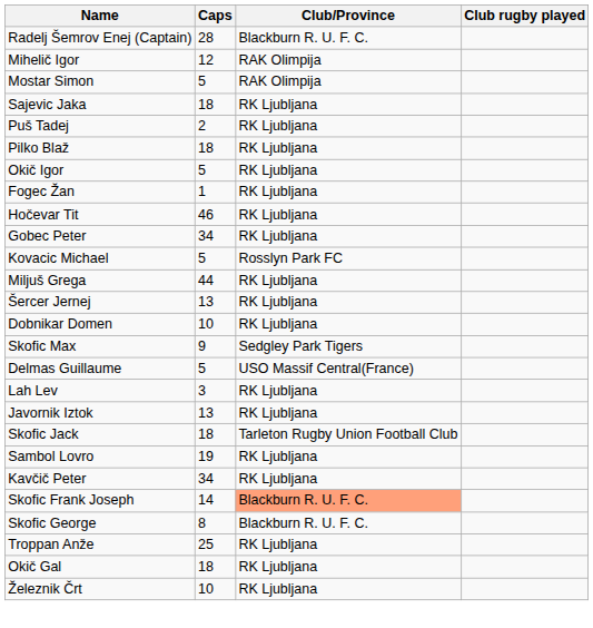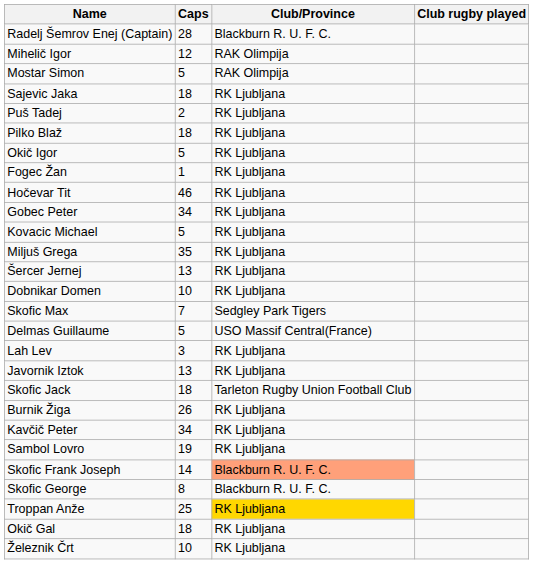 <table class="wikitable">
 <tr>
 <th>Name</th>
 <th>Caps</th>
 <th>Club/Province</th>
 <th>Club rugby played</th>
 </tr>
 <tr>
 <td>Radelj Šemrov Enej (Captain)</td>
 <td>28</td>
 <td>Blackburn R. U. F. C.</td>
 <td></td>
 </tr>
 <tr>
 <td>Mihelič Igor</td>
 <td>12</td>
 <td>RAK Olimpija</td>
 <td></td>
 </tr>
 <tr>
 <td>Mostar Simon</td>
 <td>5</td>
 <td>RAK Olimpija</td>
 <td></td>
 </tr>
 <tr>
 <td>Sajevic Jaka</td>
 <td>18</td>
 <td>RK Ljubljana</td>
 <td></td>
 </tr>
 <tr>
 <td>Puš Tadej</td>
 <td>2</td>
 <td>RK Ljubljana</td>
 <td></td>
 </tr>
 <tr>
 <td>Pilko Blaž</td>
 <td>18</td>
 <td>RK Ljubljana</td>
 <td></td>
 </tr>
 <tr>
 <td>Okič Igor</td>
 <td>5</td>
 <td>RK Ljubljana</td>
 <td></td>
 </tr>
 <tr>
 <td>Fogec Žan</td>
 <td>1</td>
 <td>RK Ljubljana</td>
 <td></td>
 </tr>
 <tr>
 <td>Hočevar Tit</td>
 <td>46</td>
 <td>RK Ljubljana</td>
 <td></td>
 </tr>
 <tr>
 <td>Gobec Peter</td>
 <td>34</td>
 <td>RK Ljubljana</td>
 <td></td>
 </tr>
 <tr>
 <td>Kovacic Michael</td>
 <td>5</td>
-<td>Rosslyn Park FC</td>
+<td>RK Ljubljana</td>
 <td></td>
 </tr>
 <tr>
 <td>Miljuš Grega</td>
-<td>44</td>
+<td>35</td>
 <td>RK Ljubljana</td>
 <td></td>
 </tr>
 <tr>
 <td>Šercer Jernej</td>
 <td>13</td>
 <td>RK Ljubljana</td>
 <td></td>
 </tr>
 <tr>
 <td>Dobnikar Domen</td>
 <td>10</td>
 <td>RK Ljubljana</td>
 <td></td>
 </tr>
 <tr>
 <td>Skofic Max</td>
-<td>9</td>
+<td>7</td>
 <td>Sedgley Park Tigers</td>
 <td></td>
 </tr>
 <tr>
 <td>Delmas Guillaume</td>
 <td>5</td>
 <td>USO Massif Central(France)</td>
 <td></td>
 </tr>
 <tr>
 <td>Lah Lev</td>
 <td>3</td>
 <td>RK Ljubljana</td>
 <td></td>
 </tr>
 <tr>
 <td>Javornik Iztok</td>
 <td>13</td>
 <td>RK Ljubljana</td>
 <td></td>
 </tr>
 <tr>
 <td>Skofic Jack</td>
 <td>18</td>
 <td>Tarleton Rugby Union Football Club</td>
 <td></td>
 </tr>
 <tr>
-<td>Sambol Lovro</td>
-<td>19</td>
+<td>Burnik Žiga</td>
+<td>26</td>
 <td>RK Ljubljana</td>
 <td></td>
 </tr>
 <tr>
 <td>Kavčič Peter</td>
 <td>34</td>
+<td>RK Ljubljana</td>
+<td></td>
+</tr>
+<tr>
+<td>Sambol Lovro</td>
+<td>19</td>
 <td>RK Ljubljana</td>
 <td></td>
 </tr>
 <tr>
 <td>Skofic Frank Joseph</td>
 <td>14</td>
 <td style="background: lightsalmon;">Blackburn R. U. F. C.</td>
 <td></td>
 </tr>
 <tr>
 <td>Skofic George</td>
 <td>8</td>
 <td>Blackburn R. U. F. C.</td>
 <td></td>
 </tr>
 <tr>
 <td>Troppan Anže</td>
 <td>25</td>
-<td>RK Ljubljana</td>
+<td style="background: gold;">RK Ljubljana</td>
 <td></td>
 </tr>
 <tr>
 <td>Okič Gal</td>
 <td>18</td>
 <td>RK Ljubljana</td>
 <td></td>
 </tr>
 <tr>
 <td>Železnik Črt</td>
 <td>10</td>
 <td>RK Ljubljana</td>
 <td></td>
 </tr>
 </table>
